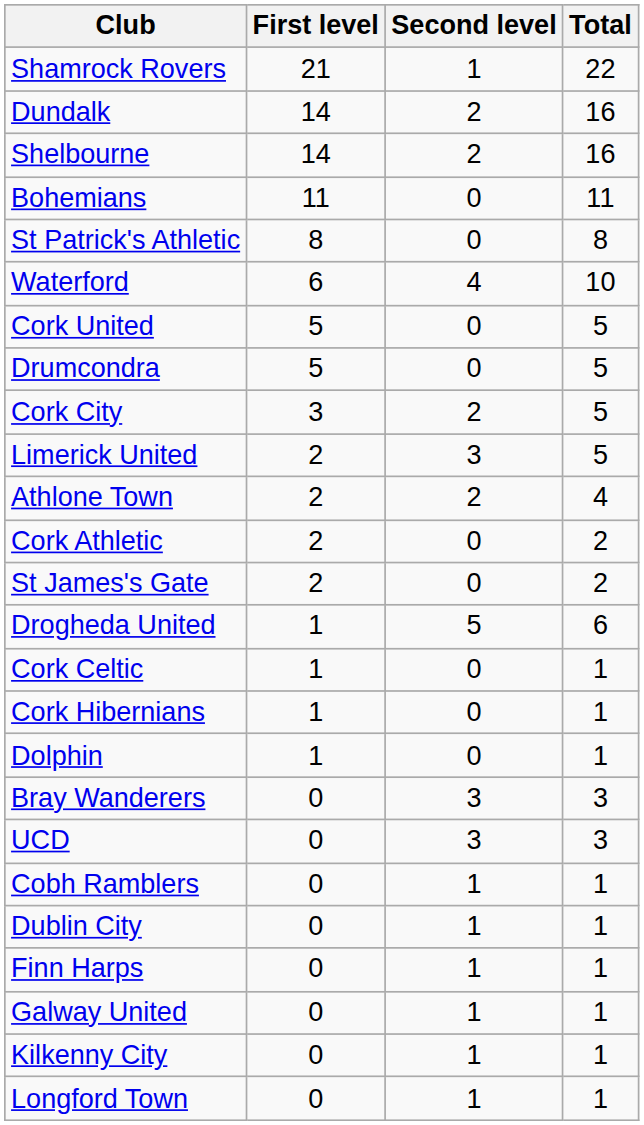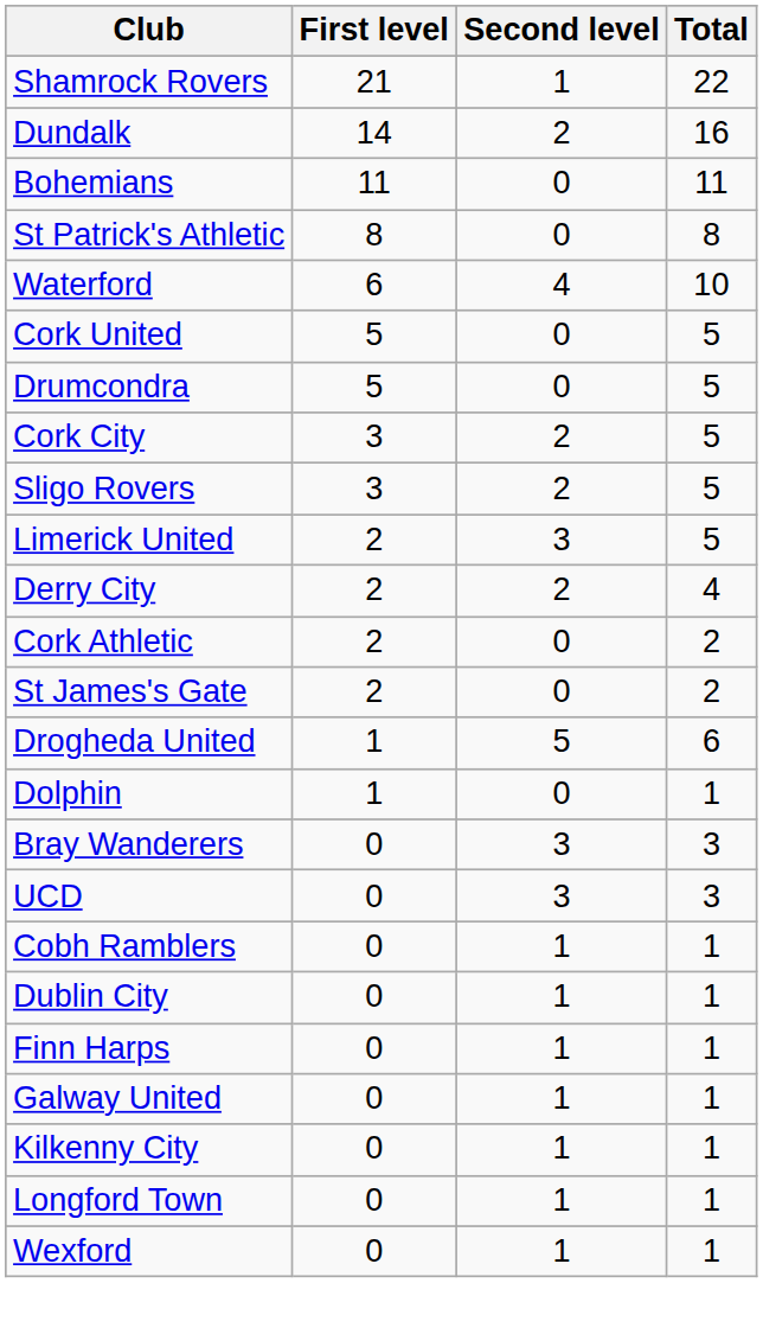 <table class="wikitable sortable" style="text-align:center;">
 <tr>
 <th>Club</th>
 <th>First level</th>
 <th>Second level</th>
 <th>Total</th>
 </tr>
 <tr>
 <td style="text-align:left;"><a href='#'>Shamrock Rovers</a></td>
 <td>21</td>
 <td>1</td>
 <td>22</td>
 </tr>
 <tr>
 <td style="text-align:left;"><a href='#'>Dundalk</a></td>
-<td>14</td>
-<td>2</td>
-<td>16</td>
-</tr>
-<tr>
-<td style="text-align:left;"><a href='#'>Shelbourne</a></td>
 <td>14</td>
 <td>2</td>
 <td>16</td>
 </tr>
 <tr>
 <td style="text-align:left;"><a href='#'>Bohemians</a></td>
 <td>11</td>
 <td>0</td>
 <td>11</td>
 </tr>
 <tr>
 <td style="text-align:left;"><a href='#'>St Patrick's Athletic</a></td>
 <td>8</td>
 <td>0</td>
 <td>8</td>
 </tr>
 <tr>
 <td style="text-align:left;"><a href='#'>Waterford</a></td>
 <td>6</td>
 <td>4</td>
 <td>10</td>
 </tr>
 <tr>
 <td style="text-align:left;"><a href='#'>Cork United</a></td>
 <td>5</td>
 <td>0</td>
 <td>5</td>
 </tr>
 <tr>
 <td style="text-align:left;"><a href='#'>Drumcondra</a></td>
 <td>5</td>
 <td>0</td>
 <td>5</td>
 </tr>
 <tr>
 <td style="text-align:left;"><a href='#'>Cork City</a></td>
 <td>3</td>
 <td>2</td>
 <td>5</td>
 </tr>
 <tr>
+<td style="text-align:left;"><a href='#'>Sligo Rovers</a></td>
+<td>3</td>
+<td>2</td>
+<td>5</td>
+</tr>
+<tr>
 <td style="text-align:left;"><a href='#'>Limerick United</a></td>
 <td>2</td>
 <td>3</td>
 <td>5</td>
 </tr>
 <tr>
-<td style="text-align:left;"><a href='#'>Athlone Town</a></td>
+<td style="text-align:left;"><a href='#'>Derry City</a></td>
 <td>2</td>
 <td>2</td>
 <td>4</td>
 </tr>
 <tr>
 <td style="text-align:left;"><a href='#'>Cork Athletic</a></td>
 <td>2</td>
 <td>0</td>
 <td>2</td>
 </tr>
 <tr>
 <td style="text-align:left;"><a href='#'>St James's Gate</a></td>
 <td>2</td>
 <td>0</td>
 <td>2</td>
 </tr>
 <tr>
 <td style="text-align:left;"><a href='#'>Drogheda United</a></td>
 <td>1</td>
 <td>5</td>
 <td>6</td>
-</tr>
-<tr>
-<td style="text-align:left;"><a href='#'>Cork Celtic</a></td>
-<td>1</td>
-<td>0</td>
-<td>1</td>
-</tr>
-<tr>
-<td style="text-align:left;"><a href='#'>Cork Hibernians</a></td>
-<td>1</td>
-<td>0</td>
-<td>1</td>
 </tr>
 <tr>
 <td style="text-align:left;"><a href='#'>Dolphin</a></td>
 <td>1</td>
 <td>0</td>
 <td>1</td>
 </tr>
 <tr>
 <td style="text-align:left;"><a href='#'>Bray Wanderers</a></td>
 <td>0</td>
 <td>3</td>
 <td>3</td>
 </tr>
 <tr>
 <td style="text-align:left;"><a href='#'>UCD</a></td>
 <td>0</td>
 <td>3</td>
 <td>3</td>
 </tr>
 <tr>
 <td style="text-align:left;"><a href='#'>Cobh Ramblers</a></td>
 <td>0</td>
 <td>1</td>
 <td>1</td>
 </tr>
 <tr>
 <td style="text-align:left;"><a href='#'>Dublin City</a></td>
 <td>0</td>
 <td>1</td>
 <td>1</td>
 </tr>
 <tr>
 <td style="text-align:left;"><a href='#'>Finn Harps</a></td>
 <td>0</td>
 <td>1</td>
 <td>1</td>
 </tr>
 <tr>
 <td style="text-align:left;"><a href='#'>Galway United</a></td>
 <td>0</td>
 <td>1</td>
 <td>1</td>
 </tr>
 <tr>
 <td style="text-align:left;"><a href='#'>Kilkenny City</a></td>
 <td>0</td>
 <td>1</td>
 <td>1</td>
 </tr>
 <tr>
 <td style="text-align:left;"><a href='#'>Longford Town</a></td>
 <td>0</td>
 <td>1</td>
 <td>1</td>
 </tr>
+<tr>
+<td style="text-align:left;"><a href='#'>Wexford</a></td>
+<td>0</td>
+<td>1</td>
+<td>1</td>
+</tr>
 </table>
